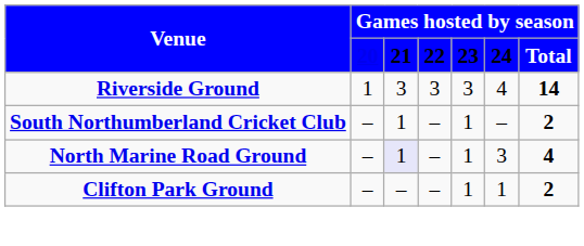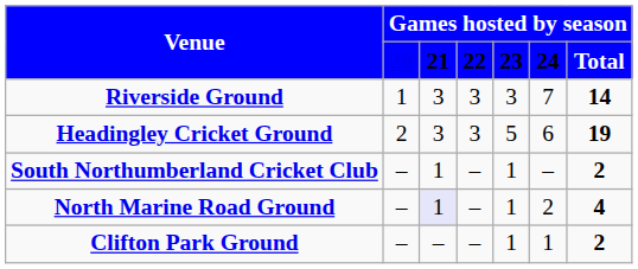 <table class="wikitable" style="font-size:100%">
 <tr>
 <th rowspan=2 style="background:blue; color:white">Venue</th>
 <th colspan=6 style="background:blue; color:white">Games hosted by season</th>
 </tr>
 <tr align=center style="background:blue;">
 <td><strong><a href='#'><span>20</span></a></strong></td>
 <td><strong><span>21</span></strong></td>
 <td><strong><span>22</span></strong></td>
 <td><strong><span>23</span></strong></td>
 <td><strong><span>24</span></strong></td>
 <td style="color:white"><strong>Total</strong></td>
 </tr>
 <tr align=center>
 <td><strong><a href='#'>Riverside Ground</a></strong></td>
 <td>1</td>
 <td>3</td>
 <td>3</td>
 <td>3</td>
-<td>4</td>
+<td>7</td>
 <td><strong>14</strong></td>
+</tr>
+<tr align=center>
+<td><strong><a href='#'>Headingley Cricket Ground</a></strong></td>
+<td>2</td>
+<td>3</td>
+<td>3</td>
+<td>5</td>
+<td>6</td>
+<td><strong>19</strong></td>
 </tr>
 <tr align=center>
 <td><strong><a href='#'>South Northumberland Cricket Club</a></strong></td>
 <td>–</td>
 <td>1</td>
 <td>–</td>
 <td>1</td>
 <td>–</td>
 <td><strong>2</strong></td>
 </tr>
 <tr align=center>
 <td><strong><a href='#'>North Marine Road Ground</a></strong></td>
 <td>–</td>
 <td style="background: lavender;">1</td>
 <td>–</td>
 <td>1</td>
-<td>3</td>
+<td>2</td>
 <td><strong>4</strong></td>
 </tr>
 <tr align=center>
 <td><strong><a href='#'>Clifton Park Ground</a></strong></td>
 <td>–</td>
 <td>–</td>
 <td>–</td>
 <td>1</td>
 <td>1</td>
 <td><strong>2</strong></td>
 </tr>
 </table>
